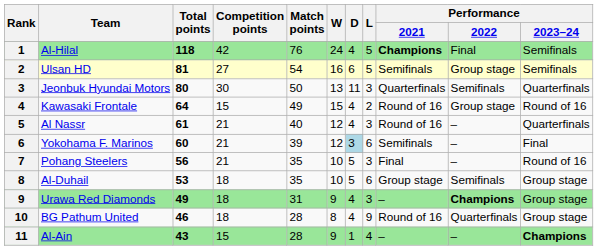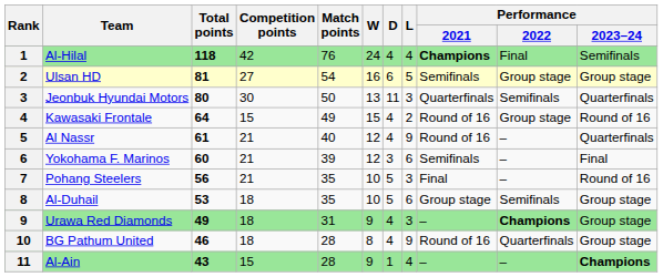 <table class="wikitable style="text-align:center;">
 <tr>
 <th rowspan="2">Rank</th>
 <th rowspan="2">Team</th>
 <th rowspan="2">Total<br>points</th>
 <th rowspan="2">Competition<br>points</th>
 <th rowspan="2">Match<br>points</th>
 <th rowspan="2">W</th>
 <th rowspan="2">D</th>
 <th rowspan="2">L</th>
 <th colspan="3">Performance</th>
 </tr>
 <tr>
 <th><a href='#'>2021</a></th>
 <th><a href='#'>2022</a></th>
 <th><a href='#'>2023–24</a></th>
 </tr>
 <tr style="background:#99e699;">
 <th>1</th>
 <td style="text-align:left;"> <a href='#'>Al-Hilal</a></td>
 <td><strong>118</strong></td>
 <td>42</td>
 <td>76</td>
 <td>24</td>
 <td>4</td>
-<td>5</td>
+<td>4</td>
 <td><strong>Champions</strong></td>
 <td>Final</td>
 <td>Semifinals</td>
 </tr>
 <tr style="background:#FFFFCC;">
 <th>2</th>
 <td style="text-align:left;"> <a href='#'>Ulsan HD</a></td>
 <td><strong>81</strong></td>
 <td>27</td>
 <td>54</td>
 <td>16</td>
 <td>6</td>
 <td>5</td>
 <td>Semifinals</td>
 <td>Group stage</td>
-<td>Semifinals</td>
+<td>Group stage</td>
 </tr>
 <tr>
 <th>3</th>
 <td style="text-align:left;"> <a href='#'>Jeonbuk Hyundai Motors</a></td>
 <td><strong>80</strong></td>
 <td>30</td>
 <td>50</td>
 <td>13</td>
 <td>11</td>
 <td>3</td>
 <td>Quarterfinals</td>
 <td>Semifinals</td>
 <td>Quarterfinals</td>
 </tr>
 <tr>
 <th>4</th>
 <td style="text-align:left;"> <a href='#'>Kawasaki Frontale</a></td>
 <td><strong>64</strong></td>
 <td>15</td>
 <td>49</td>
 <td>15</td>
 <td>4</td>
 <td>2</td>
 <td>Round of 16</td>
 <td>Group stage</td>
 <td>Round of 16</td>
 </tr>
 <tr>
 <th>5</th>
 <td style="text-align:left;"> <a href='#'>Al Nassr</a></td>
 <td><strong>61</strong></td>
 <td>21</td>
 <td>40</td>
 <td>12</td>
 <td>4</td>
-<td>3</td>
+<td>9</td>
 <td>Round of 16</td>
 <td>–</td>
 <td>Quarterfinals</td>
 </tr>
 <tr>
 <th>6</th>
 <td style="text-align:left;"> <a href='#'>Yokohama F. Marinos</a></td>
 <td><strong>60</strong></td>
 <td>21</td>
 <td>39</td>
 <td>12</td>
-<td style="background: lightblue;">3</td>
+<td>3</td>
 <td>6</td>
 <td>Semifinals</td>
 <td>–</td>
 <td>Final</td>
 </tr>
 <tr>
 <th>7</th>
 <td style="text-align:left;"> <a href='#'>Pohang Steelers</a></td>
 <td><strong>56</strong></td>
 <td>21</td>
 <td>35</td>
 <td>10</td>
 <td>5</td>
 <td>3</td>
 <td>Final</td>
 <td>–</td>
 <td>Round of 16</td>
 </tr>
 <tr>
 <th>8</th>
 <td style="text-align:left;"> <a href='#'>Al-Duhail</a></td>
 <td><strong>53</strong></td>
 <td>18</td>
 <td>35</td>
 <td>10</td>
 <td>5</td>
 <td>6</td>
 <td>Group stage</td>
 <td>Semifinals</td>
 <td>Group stage</td>
 </tr>
 <tr style="background:#99e699;">
 <th>9</th>
 <td style="text-align:left;"> <a href='#'>Urawa Red Diamonds</a></td>
 <td><strong>49</strong></td>
 <td>18</td>
 <td>31</td>
 <td>9</td>
 <td>4</td>
 <td>3</td>
 <td>–</td>
 <td><strong>Champions</strong></td>
 <td>Group stage</td>
 </tr>
 <tr>
 <th>10</th>
 <td style="text-align:left;"> <a href='#'>BG Pathum United</a></td>
 <td><strong>46</strong></td>
 <td>18</td>
 <td>28</td>
 <td>8</td>
 <td>4</td>
 <td>9</td>
 <td>Round of 16</td>
 <td>Quarterfinals</td>
 <td>Group stage</td>
 </tr>
 <tr style="background:#99e699;">
 <th>11</th>
 <td style="text-align:left;"> <a href='#'>Al-Ain</a></td>
 <td><strong>43</strong></td>
 <td>15</td>
 <td>28</td>
 <td>9</td>
 <td>1</td>
 <td>4</td>
 <td>–</td>
 <td>–</td>
 <td><strong>Champions</strong></td>
 </tr>
 </table>
